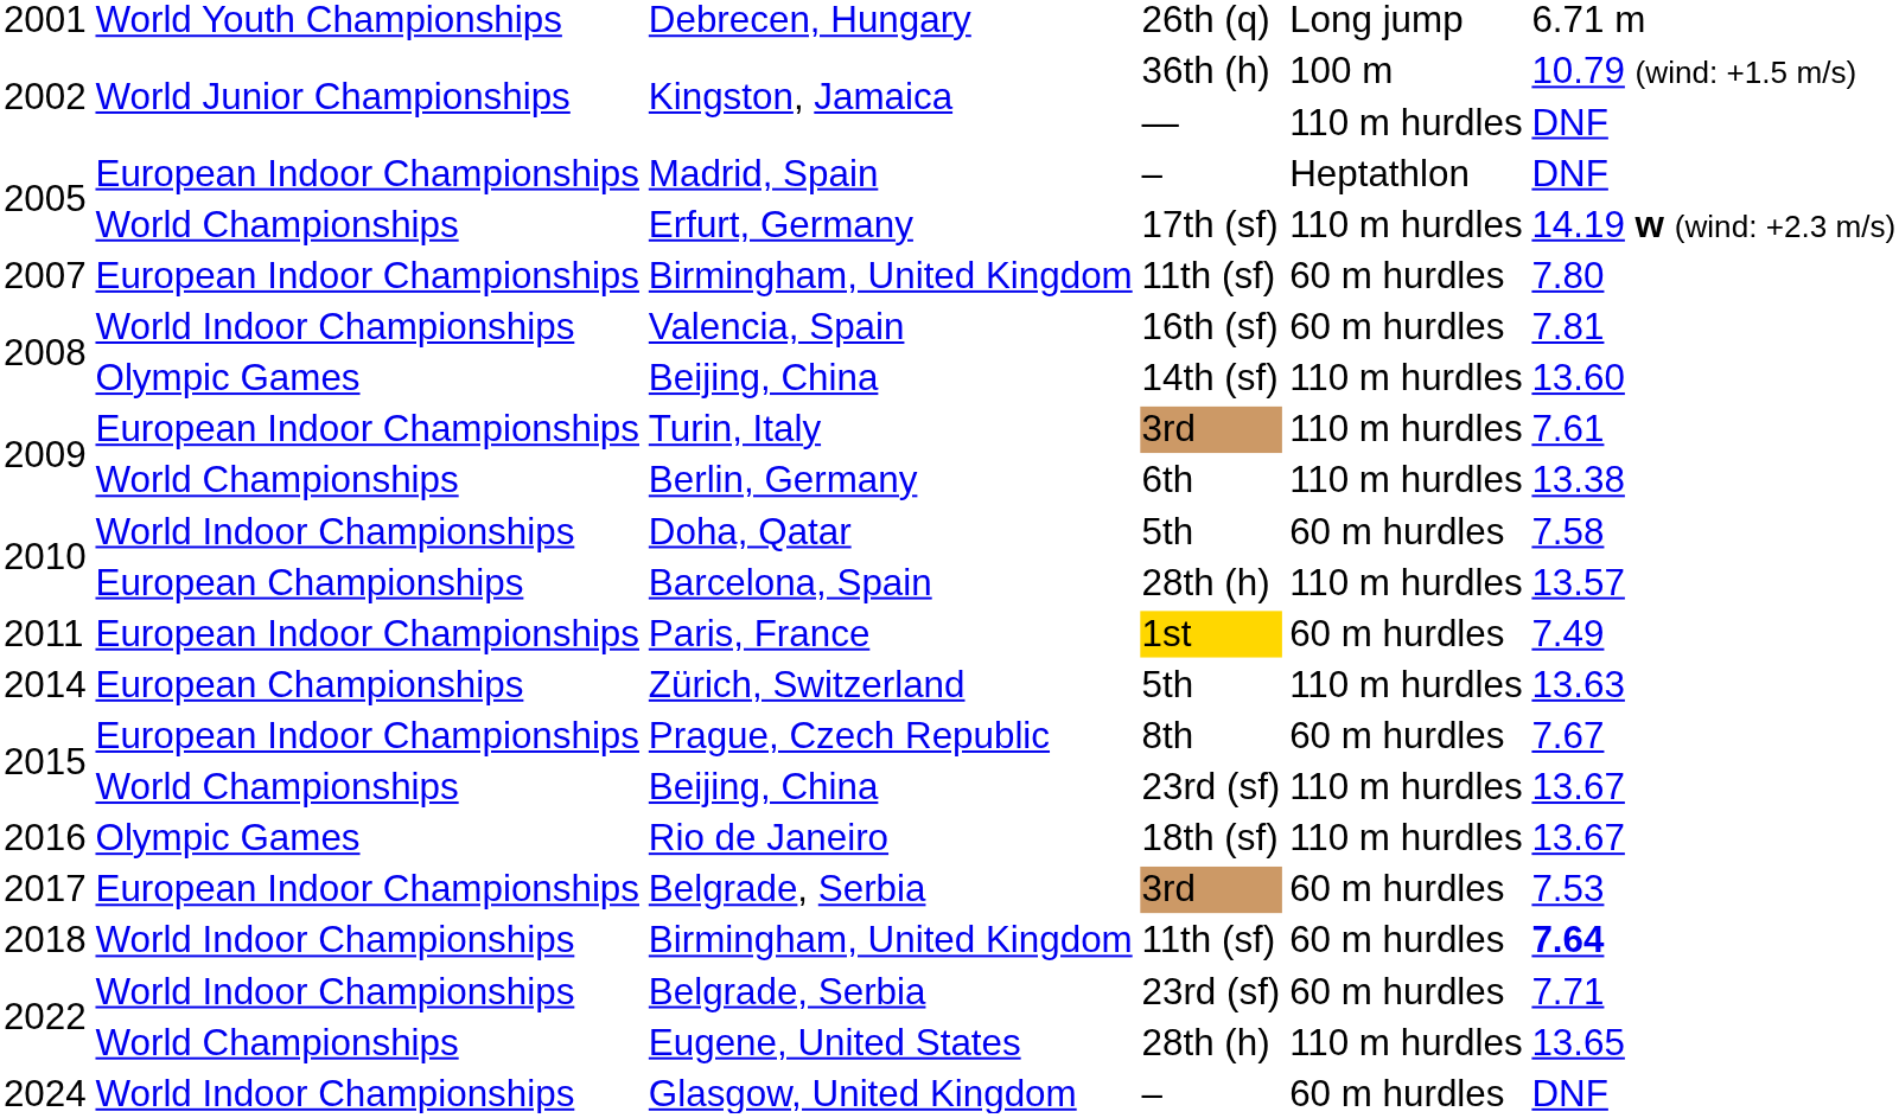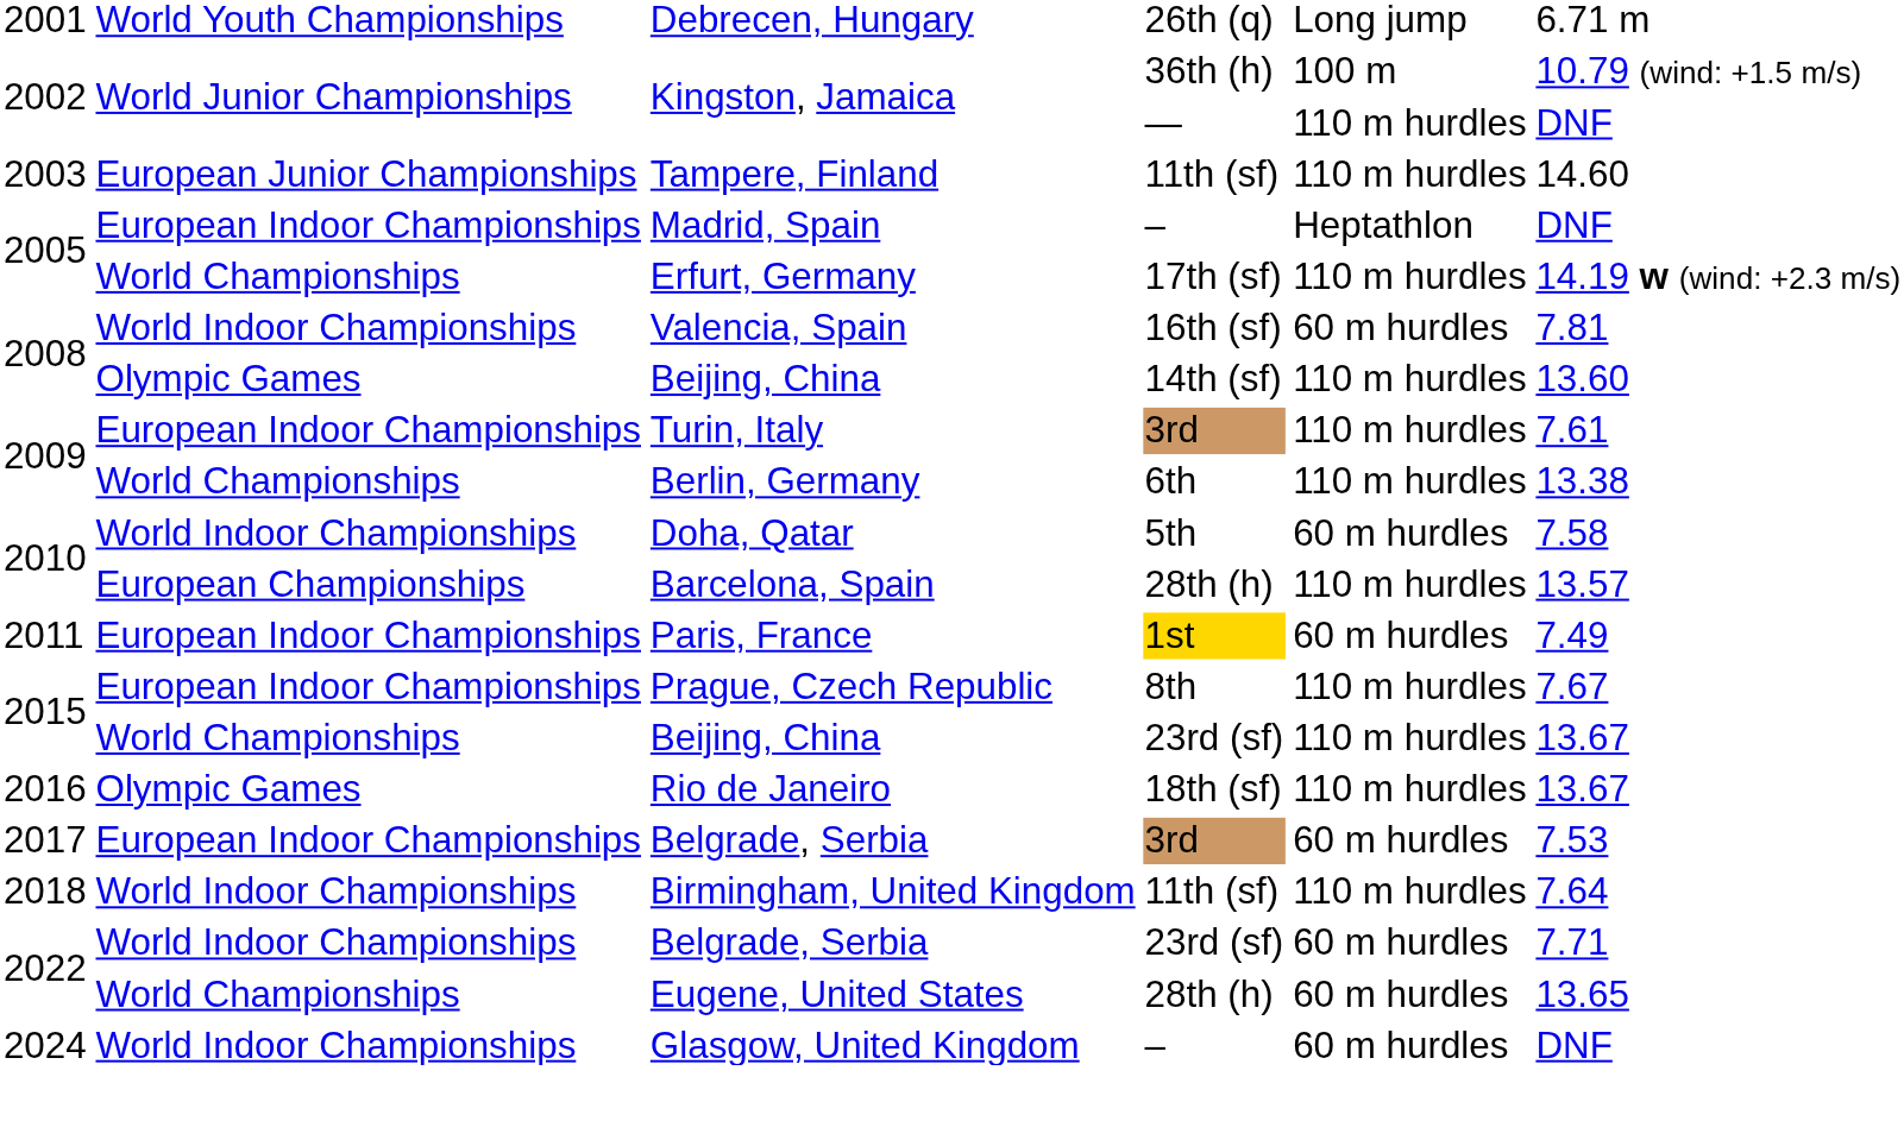 <table>
 <tr>
 <td>2001</td>
 <td><a href='#'>World Youth Championships</a></td>
 <td><a href='#'>Debrecen, Hungary</a></td>
 <td>26th (q)</td>
 <td>Long jump</td>
 <td>6.71 m</td>
 </tr>
 <tr>
 <td rowspan=2>2002</td>
 <td rowspan=2><a href='#'>World Junior Championships</a></td>
 <td rowspan=2><a href='#'>Kingston</a>, <a href='#'>Jamaica</a></td>
 <td>36th (h)</td>
 <td>100 m</td>
 <td><a href='#'>10.79</a> <small>(wind: +1.5 m/s)</small></td>
 </tr>
 <tr>
 <td>—</td>
 <td>110 m hurdles</td>
 <td><a href='#'>DNF</a></td>
 </tr>
 <tr>
+<td>2003</td>
+<td><a href='#'>European Junior Championships</a></td>
+<td><a href='#'>Tampere, Finland</a></td>
+<td>11th (sf)</td>
+<td>110 m hurdles</td>
+<td>14.60</td>
+</tr>
+<tr>
 <td rowspan=2>2005</td>
 <td><a href='#'>European Indoor Championships</a></td>
 <td><a href='#'>Madrid, Spain</a></td>
 <td>–</td>
 <td>Heptathlon</td>
 <td><a href='#'>DNF</a></td>
 </tr>
 <tr>
 <td><a href='#'>World Championships</a></td>
 <td><a href='#'>Erfurt, Germany</a></td>
 <td>17th (sf)</td>
 <td>110 m hurdles</td>
 <td><a href='#'>14.19</a> <strong>w</strong> <small>(wind: +2.3 m/s)</small></td>
-</tr>
-<tr>
-<td>2007</td>
-<td><a href='#'>European Indoor Championships</a></td>
-<td><a href='#'>Birmingham, United Kingdom</a></td>
-<td>11th (sf)</td>
-<td>60 m hurdles</td>
-<td><a href='#'>7.80</a></td>
 </tr>
 <tr>
 <td rowspan=2>2008</td>
 <td><a href='#'>World Indoor Championships</a></td>
 <td><a href='#'>Valencia, Spain</a></td>
 <td>16th (sf)</td>
 <td>60 m hurdles</td>
 <td><a href='#'>7.81</a></td>
 </tr>
 <tr>
 <td><a href='#'>Olympic Games</a></td>
 <td><a href='#'>Beijing, China</a></td>
 <td>14th (sf)</td>
 <td>110 m hurdles</td>
 <td><a href='#'>13.60</a></td>
 </tr>
 <tr>
 <td rowspan=2>2009</td>
 <td><a href='#'>European Indoor Championships</a></td>
 <td><a href='#'>Turin, Italy</a></td>
 <td bgcolor=cc9966>3rd</td>
 <td>110 m hurdles</td>
 <td><a href='#'>7.61</a></td>
 </tr>
 <tr>
 <td><a href='#'>World Championships</a></td>
 <td><a href='#'>Berlin, Germany</a></td>
 <td>6th</td>
 <td>110 m hurdles</td>
 <td><a href='#'>13.38</a></td>
 </tr>
 <tr>
 <td rowspan=2>2010</td>
 <td><a href='#'>World Indoor Championships</a></td>
 <td><a href='#'>Doha, Qatar</a></td>
 <td>5th</td>
 <td>60 m hurdles</td>
 <td><a href='#'>7.58</a></td>
 </tr>
 <tr>
 <td><a href='#'>European Championships</a></td>
 <td><a href='#'>Barcelona, Spain</a></td>
 <td>28th (h)</td>
 <td>110 m hurdles</td>
 <td><a href='#'>13.57</a></td>
 </tr>
 <tr>
 <td>2011</td>
 <td><a href='#'>European Indoor Championships</a></td>
 <td><a href='#'>Paris, France</a></td>
 <td bgcolor=gold>1st</td>
 <td>60 m hurdles</td>
 <td><a href='#'>7.49</a></td>
 </tr>
 <tr>
-<td>2014</td>
-<td><a href='#'>European Championships</a></td>
-<td><a href='#'>Zürich, Switzerland</a></td>
-<td>5th</td>
-<td>110 m hurdles</td>
-<td><a href='#'>13.63</a></td>
-</tr>
-<tr>
 <td rowspan=2>2015</td>
 <td><a href='#'>European Indoor Championships</a></td>
 <td><a href='#'>Prague, Czech Republic</a></td>
 <td>8th</td>
-<td>60 m hurdles</td>
+<td>110 m hurdles</td>
 <td><a href='#'>7.67</a></td>
 </tr>
 <tr>
 <td><a href='#'>World Championships</a></td>
 <td><a href='#'>Beijing, China</a></td>
 <td>23rd (sf)</td>
 <td>110 m hurdles</td>
 <td><a href='#'>13.67</a></td>
 </tr>
 <tr>
 <td>2016</td>
 <td><a href='#'>Olympic Games</a></td>
 <td><a href='#'>Rio de Janeiro</a></td>
 <td>18th (sf)</td>
 <td>110 m hurdles</td>
 <td><a href='#'>13.67</a></td>
 </tr>
 <tr>
 <td>2017</td>
 <td><a href='#'>European Indoor Championships</a></td>
 <td><a href='#'>Belgrade</a>, <a href='#'>Serbia</a></td>
 <td bgcolor=cc9966>3rd</td>
 <td>60 m hurdles</td>
 <td><a href='#'>7.53</a></td>
 </tr>
 <tr>
 <td>2018</td>
 <td><a href='#'>World Indoor Championships</a></td>
 <td><a href='#'>Birmingham, United Kingdom</a></td>
 <td>11th (sf)</td>
-<td>60 m hurdles</td>
-<td><strong><a href='#'>7.64</a></strong></td>
+<td>110 m hurdles</td>
+<td><a href='#'>7.64</a></td>
 </tr>
 <tr>
 <td rowspan=2>2022</td>
 <td><a href='#'>World Indoor Championships</a></td>
 <td><a href='#'>Belgrade, Serbia</a></td>
 <td>23rd (sf)</td>
 <td>60 m hurdles</td>
 <td><a href='#'>7.71</a></td>
 </tr>
 <tr>
 <td><a href='#'>World Championships</a></td>
 <td><a href='#'>Eugene, United States</a></td>
 <td>28th (h)</td>
-<td>110 m hurdles</td>
+<td>60 m hurdles</td>
 <td><a href='#'>13.65</a></td>
 </tr>
 <tr>
 <td>2024</td>
 <td><a href='#'>World Indoor Championships</a></td>
 <td><a href='#'>Glasgow, United Kingdom</a></td>
 <td>–</td>
 <td>60 m hurdles</td>
 <td><a href='#'>DNF</a></td>
 </tr>
 </table>
